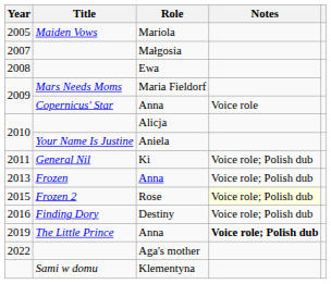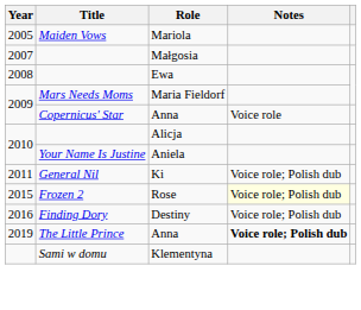 <table class="wikitable sortable">
 <tr>
 <th>Year</th>
 <th>Title</th>
 <th>Role</th>
 <th>Notes</th>
 <th class="unsortable"></th>
 </tr>
 <tr>
 <td>2005</td>
 <td><em><a href='#'>Maiden Vows</a></em></td>
 <td>Mariola</td>
 <td></td>
 <td></td>
 </tr>
 <tr>
 <td>2007</td>
 <td><em></em></td>
 <td>Małgosia</td>
 <td></td>
 <td></td>
 </tr>
 <tr>
 <td>2008</td>
 <td><em></em></td>
 <td>Ewa</td>
 <td></td>
 <td rowspan="2"></td>
 </tr>
 <tr>
 <td rowspan="2">2009</td>
 <td><em><a href='#'>Mars Needs Moms</a></em></td>
 <td>Maria Fieldorf</td>
 <td></td>
 </tr>
 <tr>
 <td><em><a href='#'>Copernicus' Star</a></em></td>
 <td>Anna</td>
 <td>Voice role</td>
 <td></td>
 </tr>
 <tr>
 <td rowspan="2">2010</td>
 <td><em></em></td>
 <td>Alicja</td>
 <td></td>
 <td></td>
 </tr>
 <tr>
 <td><em><a href='#'>Your Name Is Justine</a></em></td>
 <td>Aniela</td>
 <td></td>
 <td></td>
 </tr>
 <tr>
 <td>2011</td>
 <td><em><a href='#'>General Nil</a></em></td>
 <td>Ki</td>
 <td>Voice role; Polish dub</td>
 <td></td>
 </tr>
 <tr>
-<td>2013</td>
-<td><em><a href='#'>Frozen</a></em></td>
-<td><a href='#'>Anna</a></td>
-<td>Voice role; Polish dub</td>
-<td></td>
-</tr>
-<tr>
 <td>2015</td>
 <td><em><a href='#'>Frozen 2</a></em></td>
 <td>Rose</td>
 <td style="background: lightyellow;">Voice role; Polish dub</td>
 <td></td>
 </tr>
 <tr>
 <td>2016</td>
 <td><em><a href='#'>Finding Dory</a></em></td>
 <td>Destiny</td>
 <td>Voice role; Polish dub</td>
 <td></td>
 </tr>
 <tr>
 <td>2019</td>
 <td><em><a href='#'>The Little Prince</a></em></td>
 <td>Anna</td>
 <td><strong>Voice role; Polish dub</strong></td>
 <td></td>
 </tr>
 <tr>
-<td>2022</td>
-<td><em></em></td>
-<td>Aga's mother</td>
-<td></td>
-<td></td>
-</tr>
-<tr>
 <td></td>
 <td><em>Sami w domu</em></td>
 <td>Klementyna</td>
 <td></td>
 <td></td>
 </tr>
 </table>
